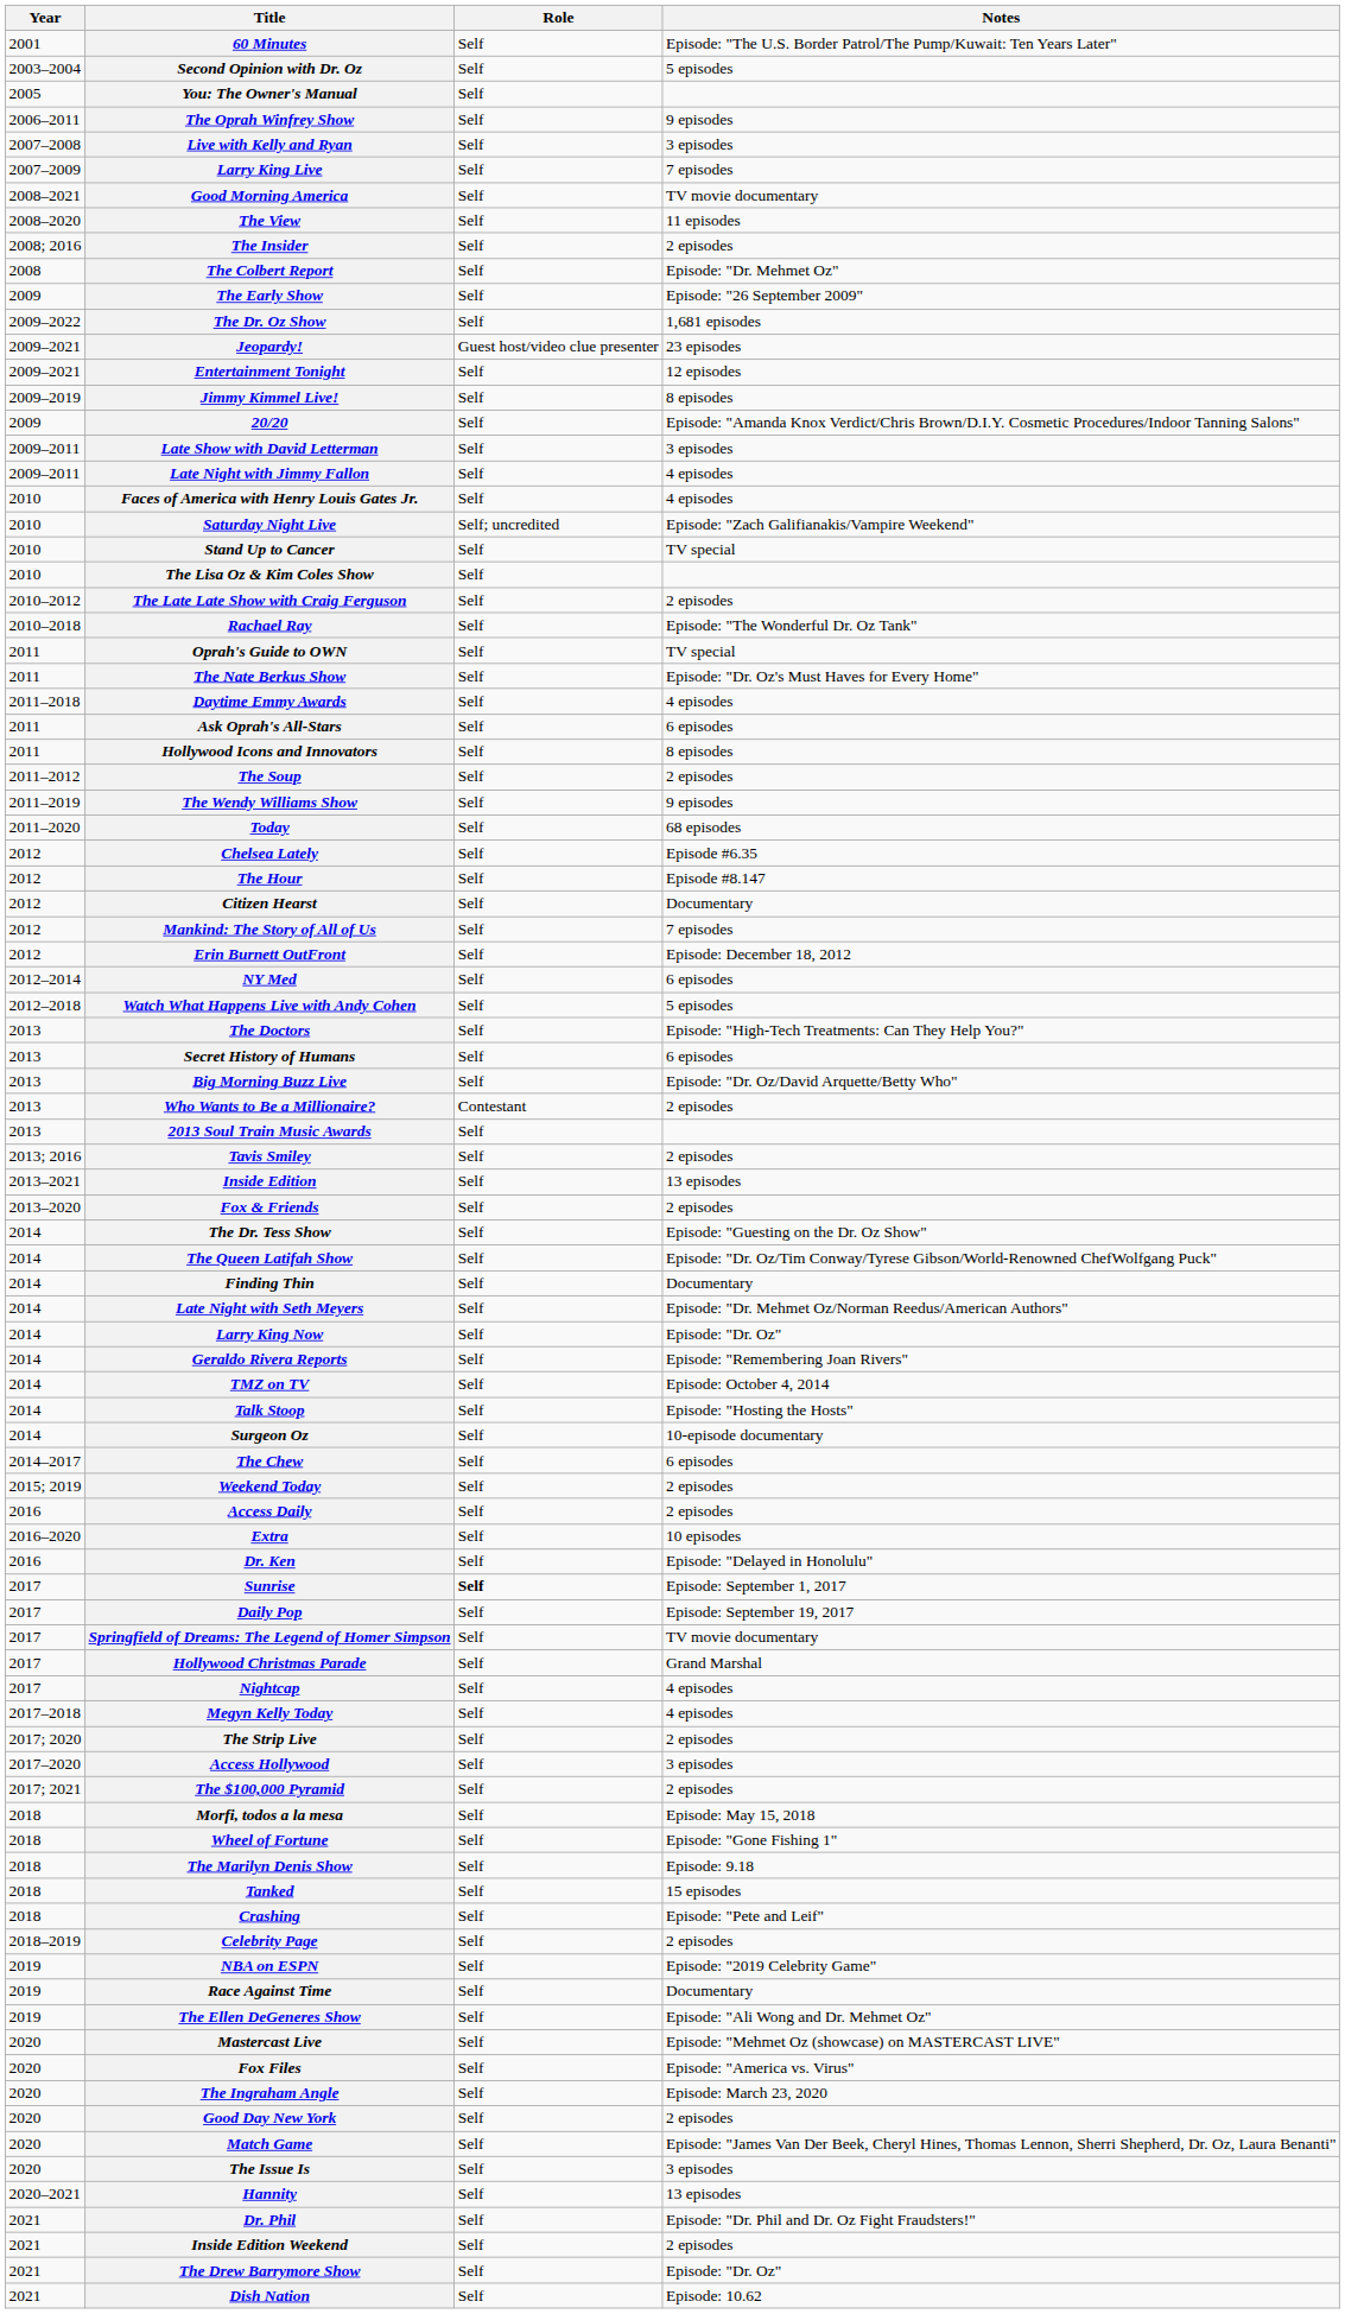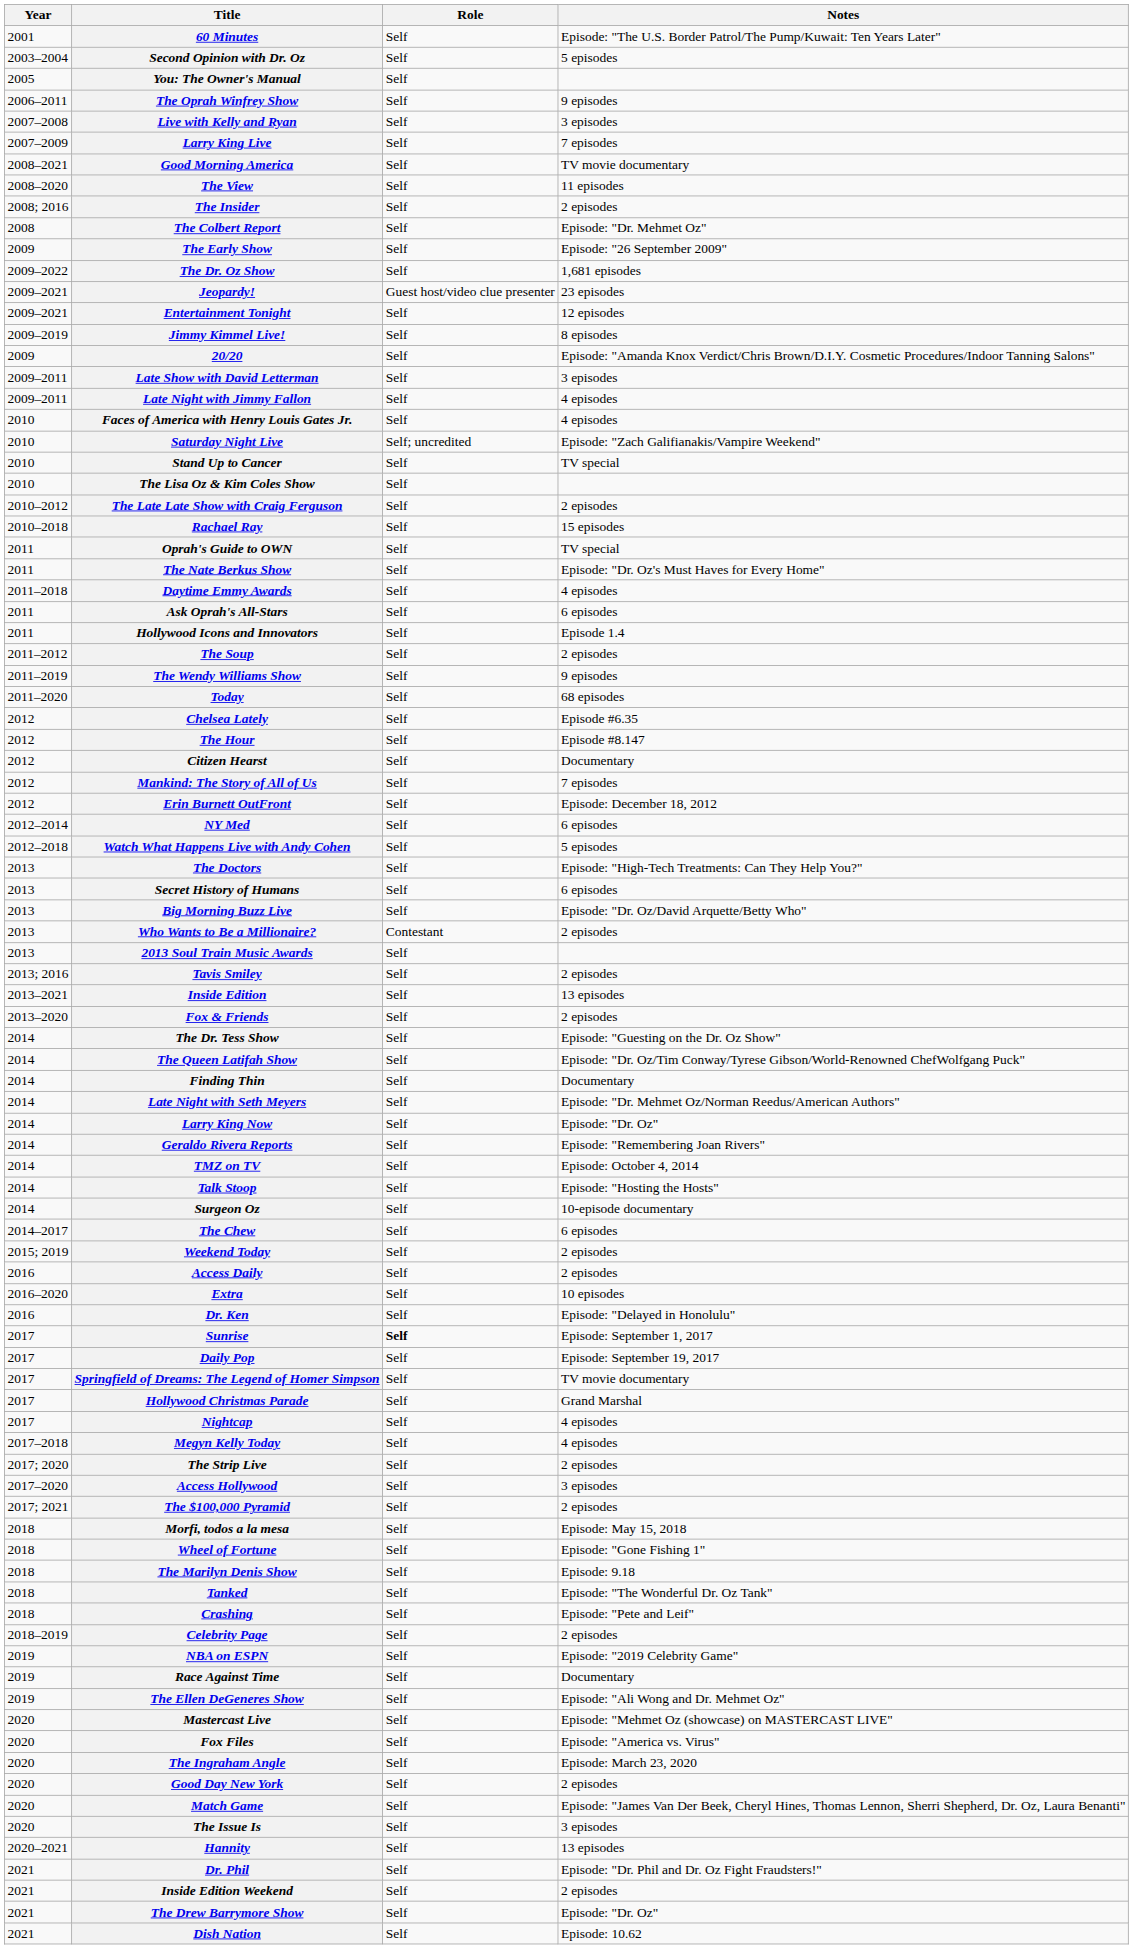 <table class="wikitable sortable">
 <tr>
 <th>Year</th>
 <th>Title</th>
 <th>Role</th>
 <th>Notes</th>
 </tr>
 <tr>
 <td>2001</td>
 <th><strong><em><a href='#'>60 Minutes</a></em></strong></th>
 <td>Self</td>
 <td>Episode: "The U.S. Border Patrol/The Pump/Kuwait: Ten Years Later"</td>
 </tr>
 <tr>
 <td>2003–2004</td>
 <th><strong><em>Second Opinion with Dr. Oz</em></strong></th>
 <td>Self</td>
 <td>5 episodes</td>
 </tr>
 <tr>
 <td>2005</td>
 <th><strong><em>You: The Owner's Manual</em></strong></th>
 <td>Self</td>
 <td></td>
 </tr>
 <tr>
 <td>2006–2011</td>
 <th><strong><em><a href='#'>The Oprah Winfrey Show</a></em></strong></th>
 <td>Self</td>
 <td>9 episodes</td>
 </tr>
 <tr>
 <td>2007–2008</td>
 <th><strong><em><a href='#'>Live with Kelly and Ryan</a></em></strong></th>
 <td>Self</td>
 <td>3 episodes</td>
 </tr>
 <tr>
 <td>2007–2009</td>
 <th><strong><em><a href='#'>Larry King Live</a></em></strong></th>
 <td>Self</td>
 <td>7 episodes</td>
 </tr>
 <tr>
 <td>2008–2021</td>
 <th><strong><em><a href='#'>Good Morning America</a></em></strong></th>
 <td>Self</td>
 <td>TV movie documentary</td>
 </tr>
 <tr>
 <td>2008–2020</td>
 <th><a href='#'><strong><em>The View</em></strong></a></th>
 <td>Self</td>
 <td>11 episodes</td>
 </tr>
 <tr>
 <td>2008; 2016</td>
 <th><a href='#'><strong><em>The Insider</em></strong></a></th>
 <td>Self</td>
 <td>2 episodes</td>
 </tr>
 <tr>
 <td>2008</td>
 <th><strong><em><a href='#'>The Colbert Report</a></em></strong></th>
 <td>Self</td>
 <td>Episode: "Dr. Mehmet Oz"</td>
 </tr>
 <tr>
 <td>2009</td>
 <th><strong><em><a href='#'>The Early Show</a></em></strong></th>
 <td>Self</td>
 <td>Episode: "26 September 2009"</td>
 </tr>
 <tr>
 <td>2009–2022</td>
 <th><strong><em><a href='#'>The Dr. Oz Show</a></em></strong></th>
 <td>Self</td>
 <td>1,681 episodes</td>
 </tr>
 <tr>
 <td>2009–2021</td>
 <th><strong><em><a href='#'>Jeopardy!</a></em></strong></th>
 <td>Guest host/video clue presenter</td>
 <td>23 episodes</td>
 </tr>
 <tr>
 <td>2009–2021</td>
 <th><strong><em><a href='#'>Entertainment Tonight</a></em></strong></th>
 <td>Self</td>
 <td>12 episodes</td>
 </tr>
 <tr>
 <td>2009–2019</td>
 <th><strong><em><a href='#'>Jimmy Kimmel Live!</a></em></strong></th>
 <td>Self</td>
 <td>8 episodes</td>
 </tr>
 <tr>
 <td>2009</td>
 <th><a href='#'><strong><em>20/20</em></strong></a></th>
 <td>Self</td>
 <td>Episode: "Amanda Knox Verdict/Chris Brown/D.I.Y. Cosmetic Procedures/Indoor Tanning Salons"</td>
 </tr>
 <tr>
 <td>2009–2011</td>
 <th><strong><em><a href='#'>Late Show with David Letterman</a></em></strong></th>
 <td>Self</td>
 <td>3 episodes</td>
 </tr>
 <tr>
 <td>2009–2011</td>
 <th><strong><em><a href='#'>Late Night with Jimmy Fallon</a></em></strong></th>
 <td>Self</td>
 <td>4 episodes</td>
 </tr>
 <tr>
 <td>2010</td>
 <th><strong><em>Faces of America with Henry Louis Gates Jr.</em></strong></th>
 <td>Self</td>
 <td>4 episodes</td>
 </tr>
 <tr>
 <td>2010</td>
 <th><strong><em><a href='#'>Saturday Night Live</a></em></strong></th>
 <td>Self; uncredited</td>
 <td>Episode: "Zach Galifianakis/Vampire Weekend"</td>
 </tr>
 <tr>
 <td>2010</td>
 <th><strong><em>Stand Up to Cancer</em></strong></th>
 <td>Self</td>
 <td>TV special</td>
 </tr>
 <tr>
 <td>2010</td>
 <th><strong><em>The Lisa Oz & Kim Coles Show</em></strong></th>
 <td>Self</td>
 <td></td>
 </tr>
 <tr>
 <td>2010–2012</td>
 <th><strong><em><a href='#'>The Late Late Show with Craig Ferguson</a></em></strong></th>
 <td>Self</td>
 <td>2 episodes</td>
 </tr>
 <tr>
 <td>2010–2018</td>
 <th><a href='#'><strong><em>Rachael Ray</em></strong></a></th>
 <td>Self</td>
-<td>Episode: "The Wonderful Dr. Oz Tank"</td>
+<td>15 episodes</td>
 </tr>
 <tr>
 <td>2011</td>
 <th><strong><em>Oprah's Guide to OWN</em></strong></th>
 <td>Self</td>
 <td>TV special</td>
 </tr>
 <tr>
 <td>2011</td>
 <th><strong><em><a href='#'>The Nate Berkus Show</a></em></strong></th>
 <td>Self</td>
 <td>Episode: "Dr. Oz's Must Haves for Every Home"</td>
 </tr>
 <tr>
 <td>2011–2018</td>
 <th><strong><em><a href='#'>Daytime Emmy Awards</a></em></strong></th>
 <td>Self</td>
 <td>4 episodes</td>
 </tr>
 <tr>
 <td>2011</td>
 <th><strong><em>Ask Oprah's All-Stars</em></strong></th>
 <td>Self</td>
 <td>6 episodes</td>
 </tr>
 <tr>
 <td>2011</td>
 <th><strong><em>Hollywood Icons and Innovators</em></strong></th>
 <td>Self</td>
-<td>8 episodes</td>
+<td>Episode 1.4</td>
 </tr>
 <tr>
 <td>2011–2012</td>
 <th><strong><em><a href='#'>The Soup</a></em></strong></th>
 <td>Self</td>
 <td>2 episodes</td>
 </tr>
 <tr>
 <td>2011–2019</td>
 <th><strong><em><a href='#'>The Wendy Williams Show</a></em></strong></th>
 <td>Self</td>
 <td>9 episodes</td>
 </tr>
 <tr>
 <td>2011–2020</td>
 <th><a href='#'><strong><em>Today</em></strong></a></th>
 <td>Self</td>
 <td>68 episodes</td>
 </tr>
 <tr>
 <td>2012</td>
 <th><strong><em><a href='#'>Chelsea Lately</a></em></strong></th>
 <td>Self</td>
 <td>Episode #6.35</td>
 </tr>
 <tr>
 <td>2012</td>
 <th><a href='#'><strong><em>The Hour</em></strong></a></th>
 <td>Self</td>
 <td>Episode #8.147</td>
 </tr>
 <tr>
 <td>2012</td>
 <th><strong><em>Citizen Hearst</em></strong></th>
 <td>Self</td>
 <td>Documentary</td>
 </tr>
 <tr>
 <td>2012</td>
 <th><strong><em><a href='#'>Mankind: The Story of All of Us</a></em></strong></th>
 <td>Self</td>
 <td>7 episodes</td>
 </tr>
 <tr>
 <td>2012</td>
 <th><strong><em><a href='#'>Erin Burnett OutFront</a></em></strong></th>
 <td>Self</td>
 <td>Episode: December 18, 2012</td>
 </tr>
 <tr>
 <td>2012–2014</td>
 <th><strong><em><a href='#'>NY Med</a></em></strong></th>
 <td>Self</td>
 <td>6 episodes</td>
 </tr>
 <tr>
 <td>2012–2018</td>
 <th><strong><em><a href='#'>Watch What Happens Live with Andy Cohen</a></em></strong></th>
 <td>Self</td>
 <td>5 episodes</td>
 </tr>
 <tr>
 <td>2013</td>
 <th><a href='#'><strong><em>The Doctors</em></strong></a></th>
 <td>Self</td>
 <td>Episode: "High-Tech Treatments: Can They Help You?"</td>
 </tr>
 <tr>
 <td>2013</td>
 <th><strong><em>Secret History of Humans</em></strong></th>
 <td>Self</td>
 <td>6 episodes</td>
 </tr>
 <tr>
 <td>2013</td>
 <th><strong><em><a href='#'>Big Morning Buzz Live</a></em></strong></th>
 <td>Self</td>
 <td>Episode: "Dr. Oz/David Arquette/Betty Who"</td>
 </tr>
 <tr>
 <td>2013</td>
 <th><strong><em><a href='#'>Who Wants to Be a Millionaire?</a></em></strong></th>
 <td>Contestant</td>
 <td>2 episodes</td>
 </tr>
 <tr>
 <td>2013</td>
 <th><strong><em><a href='#'>2013 Soul Train Music Awards</a></em></strong></th>
 <td>Self</td>
 <td></td>
 </tr>
 <tr>
 <td>2013; 2016</td>
 <th><strong><em><a href='#'>Tavis Smiley</a></em></strong></th>
 <td>Self</td>
 <td>2 episodes</td>
 </tr>
 <tr>
 <td>2013–2021</td>
 <th><strong><em><a href='#'>Inside Edition</a></em></strong></th>
 <td>Self</td>
 <td>13 episodes</td>
 </tr>
 <tr>
 <td>2013–2020</td>
 <th><strong><em><a href='#'>Fox & Friends</a></em></strong></th>
 <td>Self</td>
 <td>2 episodes</td>
 </tr>
 <tr>
 <td>2014</td>
 <th><strong><em>The Dr. Tess Show</em></strong></th>
 <td>Self</td>
 <td>Episode: "Guesting on the Dr. Oz Show"</td>
 </tr>
 <tr>
 <td>2014</td>
 <th><strong><em><a href='#'>The Queen Latifah Show</a></em></strong></th>
 <td>Self</td>
 <td>Episode: "Dr. Oz/Tim Conway/Tyrese Gibson/World-Renowned ChefWolfgang Puck"</td>
 </tr>
 <tr>
 <td>2014</td>
 <th><strong><em>Finding Thin</em></strong></th>
 <td>Self</td>
 <td>Documentary</td>
 </tr>
 <tr>
 <td>2014</td>
 <th><strong><em><a href='#'>Late Night with Seth Meyers</a></em></strong></th>
 <td>Self</td>
 <td>Episode: "Dr. Mehmet Oz/Norman Reedus/American Authors"</td>
 </tr>
 <tr>
 <td>2014</td>
 <th><strong><em><a href='#'>Larry King Now</a></em></strong></th>
 <td>Self</td>
 <td>Episode: "Dr. Oz"</td>
 </tr>
 <tr>
 <td>2014</td>
 <th><strong><em><a href='#'>Geraldo Rivera Reports</a></em></strong></th>
 <td>Self</td>
 <td>Episode: "Remembering Joan Rivers"</td>
 </tr>
 <tr>
 <td>2014</td>
 <th><strong><em><a href='#'>TMZ on TV</a></em></strong></th>
 <td>Self</td>
 <td>Episode: October 4, 2014</td>
 </tr>
 <tr>
 <td>2014</td>
 <th><strong><em><a href='#'>Talk Stoop</a></em></strong></th>
 <td>Self</td>
 <td>Episode: "Hosting the Hosts"</td>
 </tr>
 <tr>
 <td>2014</td>
 <th><strong><em>Surgeon Oz</em></strong></th>
 <td>Self</td>
 <td>10-episode documentary</td>
 </tr>
 <tr>
 <td>2014–2017</td>
 <th><strong><em><a href='#'>The Chew</a></em></strong></th>
 <td>Self</td>
 <td>6 episodes</td>
 </tr>
 <tr>
 <td>2015; 2019</td>
 <th><strong><em><a href='#'>Weekend Today</a></em></strong></th>
 <td>Self</td>
 <td>2 episodes</td>
 </tr>
 <tr>
 <td>2016</td>
 <th><strong><em><a href='#'>Access Daily</a></em></strong></th>
 <td>Self</td>
 <td>2 episodes</td>
 </tr>
 <tr>
 <td>2016–2020</td>
 <th><strong><em><a href='#'>Extra</a></em></strong></th>
 <td>Self</td>
 <td>10 episodes</td>
 </tr>
 <tr>
 <td>2016</td>
 <th><strong><em><a href='#'>Dr. Ken</a></em></strong></th>
 <td>Self</td>
 <td>Episode: "Delayed in Honolulu"</td>
 </tr>
 <tr>
 <td>2017</td>
 <th><a href='#'><strong><em>Sunrise</em></strong></a></th>
 <td><strong>Self</strong></td>
 <td>Episode: September 1, 2017</td>
 </tr>
 <tr>
 <td>2017</td>
 <th><strong><em><a href='#'>Daily Pop</a></em></strong></th>
 <td>Self</td>
 <td>Episode: September 19, 2017</td>
 </tr>
 <tr>
 <td>2017</td>
 <th><strong><em><a href='#'>Springfield of Dreams: The Legend of Homer Simpson</a></em></strong></th>
 <td>Self</td>
 <td>TV movie documentary</td>
 </tr>
 <tr>
 <td>2017</td>
 <th><strong><em><a href='#'>Hollywood Christmas Parade</a></em></strong></th>
 <td>Self</td>
 <td>Grand Marshal</td>
 </tr>
 <tr>
 <td>2017</td>
 <th><a href='#'><strong><em>Nightcap</em></strong></a></th>
 <td>Self</td>
 <td>4 episodes</td>
 </tr>
 <tr>
 <td>2017–2018</td>
 <th><strong><em><a href='#'>Megyn Kelly Today</a></em></strong></th>
 <td>Self</td>
 <td>4 episodes</td>
 </tr>
 <tr>
 <td>2017; 2020</td>
 <th><strong><em>The Strip Live</em></strong></th>
 <td>Self</td>
 <td>2 episodes</td>
 </tr>
 <tr>
 <td>2017–2020</td>
 <th><strong><em><a href='#'>Access Hollywood</a></em></strong></th>
 <td>Self</td>
 <td>3 episodes</td>
 </tr>
 <tr>
 <td>2017; 2021</td>
 <th><strong><em><a href='#'>The $100,000 Pyramid</a></em></strong></th>
 <td>Self</td>
 <td>2 episodes</td>
 </tr>
 <tr>
 <td>2018</td>
 <th><strong><em>Morfi, todos a la mesa</em></strong></th>
 <td>Self</td>
 <td>Episode: May 15, 2018</td>
 </tr>
 <tr>
 <td>2018</td>
 <th><a href='#'><strong><em>Wheel of Fortune</em></strong></a></th>
 <td>Self</td>
 <td>Episode: "Gone Fishing 1"</td>
 </tr>
 <tr>
 <td>2018</td>
 <th><strong><em><a href='#'>The Marilyn Denis Show</a></em></strong></th>
 <td>Self</td>
 <td>Episode: 9.18</td>
 </tr>
 <tr>
 <td>2018</td>
 <th><strong><em><a href='#'>Tanked</a></em></strong></th>
 <td>Self</td>
-<td>15 episodes</td>
+<td>Episode: "The Wonderful Dr. Oz Tank"</td>
 </tr>
 <tr>
 <td>2018</td>
 <th><a href='#'><strong><em>Crashing</em></strong></a></th>
 <td>Self</td>
 <td>Episode: "Pete and Leif"</td>
 </tr>
 <tr>
 <td>2018–2019</td>
 <th><strong><em><a href='#'>Celebrity Page</a></em></strong></th>
 <td>Self</td>
 <td>2 episodes</td>
 </tr>
 <tr>
 <td>2019</td>
 <th><strong><em><a href='#'>NBA on ESPN</a></em></strong></th>
 <td>Self</td>
 <td>Episode: "2019 Celebrity Game"</td>
 </tr>
 <tr>
 <td>2019</td>
 <th><strong><em>Race Against Time</em></strong></th>
 <td>Self</td>
 <td>Documentary</td>
 </tr>
 <tr>
 <td>2019</td>
 <th><strong><em><a href='#'>The Ellen DeGeneres Show</a></em></strong></th>
 <td>Self</td>
 <td>Episode: "Ali Wong and Dr. Mehmet Oz"</td>
 </tr>
 <tr>
 <td>2020</td>
 <th><strong><em>Mastercast Live</em></strong></th>
 <td>Self</td>
 <td>Episode: "Mehmet Oz (showcase) on MASTERCAST LIVE"</td>
 </tr>
 <tr>
 <td>2020</td>
 <th><strong><em>Fox Files</em></strong></th>
 <td>Self</td>
 <td>Episode: "America vs. Virus"</td>
 </tr>
 <tr>
 <td>2020</td>
 <th><strong><em><a href='#'>The Ingraham Angle</a></em></strong></th>
 <td>Self</td>
 <td>Episode: March 23, 2020</td>
 </tr>
 <tr>
 <td>2020</td>
 <th><strong><em><a href='#'>Good Day New York</a></em></strong></th>
 <td>Self</td>
 <td>2 episodes</td>
 </tr>
 <tr>
 <td>2020</td>
 <th><strong><em><a href='#'>Match Game</a></em></strong></th>
 <td>Self</td>
 <td>Episode: "James Van Der Beek, Cheryl Hines, Thomas Lennon, Sherri Shepherd, Dr. Oz, Laura Benanti"</td>
 </tr>
 <tr>
 <td>2020</td>
 <th><strong><em>The Issue Is</em></strong></th>
 <td>Self</td>
 <td>3 episodes</td>
 </tr>
 <tr>
 <td>2020–2021</td>
 <th><strong><em><a href='#'>Hannity</a></em></strong></th>
 <td>Self</td>
 <td>13 episodes</td>
 </tr>
 <tr>
 <td>2021</td>
 <th><a href='#'><strong><em>Dr. Phil</em></strong></a></th>
 <td>Self</td>
 <td>Episode: "Dr. Phil and Dr. Oz Fight Fraudsters!"</td>
 </tr>
 <tr>
 <td>2021</td>
 <th><strong><em>Inside Edition Weekend</em></strong></th>
 <td>Self</td>
 <td>2 episodes</td>
 </tr>
 <tr>
 <td>2021</td>
 <th><strong><em><a href='#'>The Drew Barrymore Show</a></em></strong></th>
 <td>Self</td>
 <td>Episode: "Dr. Oz"</td>
 </tr>
 <tr>
 <td>2021</td>
 <th><strong><em><a href='#'>Dish Nation</a></em></strong></th>
 <td>Self</td>
 <td>Episode: 10.62</td>
 </tr>
 </table>
